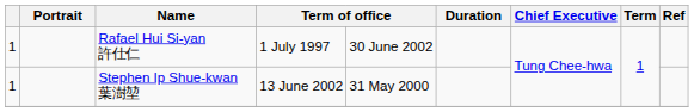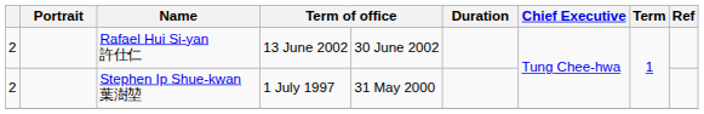 <table class="wikitable"  style="text-align:left">
 <tr>
 <th width=10px></th>
 <th width=80px>Portrait</th>
 <th width=180px>Name</th>
 <th width=180px colspan=2>Term of office</th>
 <th width=80px>Duration</th>
 <th width=120px><a href='#'>Chief Executive</a></th>
 <th>Term</th>
 <th>Ref</th>
 </tr>
 <tr>
-<td bgcolor=>1</td>
+<td bgcolor=>2</td>
 <td></td>
 <td><a href='#'>Rafael Hui Si-yan</a><br>許仕仁</td>
-<td>1 July 1997</td>
+<td>13 June 2002</td>
 <td>30 June 2002</td>
 <td></td>
 <td rowspan="2"><a href='#'>Tung Chee-hwa</a><br></td>
 <td rowspan=2 align=center><a href='#'>1</a></td>
 <td></td>
 </tr>
 <tr>
-<td bgcolor=>1</td>
+<td bgcolor=>2</td>
 <td></td>
 <td><a href='#'>Stephen Ip Shue-kwan</a><br>葉澍堃</td>
-<td>13 June 2002</td>
+<td>1 July 1997</td>
 <td>31 May 2000</td>
 <td></td>
 <td></td>
 </tr>
 <tr>
 </tr>
 </table>
